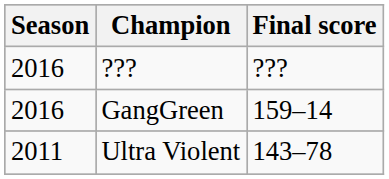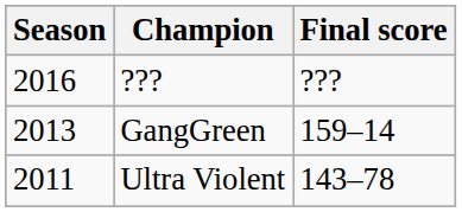 <table class="wikitable">
 <tr>
 <th>Season</th>
 <th>Champion</th>
 <th>Final score</th>
 </tr>
 <tr>
 <td>2016</td>
 <td>???</td>
 <td>???</td>
 </tr>
 <tr>
-<td>2016</td>
+<td>2013</td>
 <td>GangGreen</td>
 <td>159–14</td>
 </tr>
 <tr>
 <td>2011</td>
 <td>Ultra Violent</td>
 <td>143–78</td>
 </tr>
 </table>
